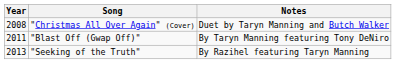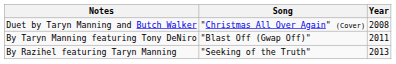 <table class="wikitable" style="text-align:left;">
 <tr>
+<th>Notes</th>
+<th>Song</th>
 <th>Year</th>
-<th>Song</th>
-<th>Notes</th>
 </tr>
 <tr>
+<td>Duet by Taryn Manning and <a href='#'>Butch Walker</a></td>
+<td>"<a href='#'>Christmas All Over Again</a>" <small>(Cover)</small></td>
 <td>2008</td>
-<td>"<a href='#'>Christmas All Over Again</a>" <small>(Cover)</small></td>
-<td>Duet by Taryn Manning and <a href='#'>Butch Walker</a></td>
 </tr>
 <tr>
+<td>By Taryn Manning featuring Tony DeNiro</td>
+<td>"Blast Off (Gwap Off)"</td>
 <td>2011</td>
-<td>"Blast Off (Gwap Off)"</td>
-<td>By Taryn Manning featuring Tony DeNiro</td>
 </tr>
 <tr>
+<td>By Razihel featuring Taryn Manning</td>
+<td>"Seeking of the Truth"</td>
 <td>2013</td>
-<td>"Seeking of the Truth"</td>
-<td>By Razihel featuring Taryn Manning</td>
 </tr>
 </table>
